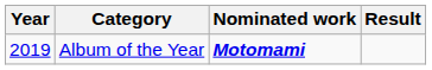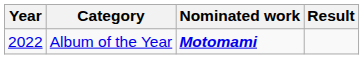 <table class="wikitable">
 <tr>
 <th>Year</th>
 <th>Category</th>
 <th>Nominated work</th>
 <th>Result</th>
 </tr>
 <tr>
-<td rowspan="1"><a href='#'>2019</a></td>
+<td rowspan="1"><a href='#'>2022</a></td>
 <td rowspan="1"><a href='#'>Album of the Year</a></td>
 <td><strong><em><a href='#'>Motomami</a></em> </strong></td>
 <td></td>
 </tr>
 </table>
